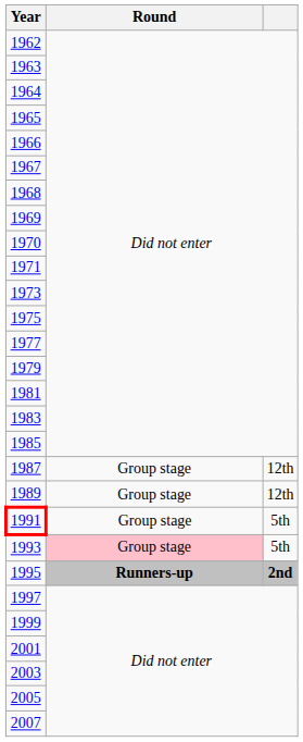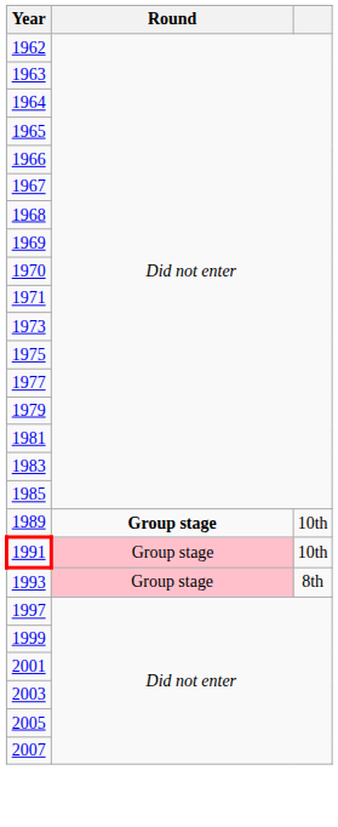 <table class="wikitable" style="text-align: center; font-size:90%">
 <tr>
 <th>Year</th>
 <th style="width:200px">Round</th>
 <th></th>
 </tr>
 <tr>
 <td><a href='#'>1962</a></td>
 <td colspan="2" rowspan="17"><em>Did not enter</em></td>
 </tr>
 <tr>
 <td><a href='#'>1963</a></td>
 </tr>
 <tr>
 <td><a href='#'>1964</a></td>
 </tr>
 <tr>
 <td><a href='#'>1965</a></td>
 </tr>
 <tr>
 <td><a href='#'>1966</a></td>
 </tr>
 <tr>
 <td><a href='#'>1967</a></td>
 </tr>
 <tr>
 <td><a href='#'>1968</a></td>
 </tr>
 <tr>
 <td><a href='#'>1969</a></td>
 </tr>
 <tr>
 <td><a href='#'>1970</a></td>
 </tr>
 <tr>
 <td><a href='#'>1971</a></td>
 </tr>
 <tr>
 <td><a href='#'>1973</a></td>
 </tr>
 <tr>
 <td><a href='#'>1975</a></td>
 </tr>
 <tr>
 <td><a href='#'>1977</a></td>
 </tr>
 <tr>
 <td><a href='#'>1979</a></td>
 </tr>
 <tr>
 <td><a href='#'>1981</a></td>
 </tr>
 <tr>
 <td><a href='#'>1983</a></td>
 </tr>
 <tr>
 <td><a href='#'>1985</a></td>
 </tr>
 <tr>
-<td><a href='#'>1987</a></td>
-<td>Group stage</td>
-<td>12th</td>
-</tr>
-<tr>
 <td><a href='#'>1989</a></td>
-<td>Group stage</td>
-<td>12th</td>
+<td><strong>Group stage</strong></td>
+<td>10th</td>
 </tr>
 <tr>
 <td style="border: 3px solid red"><a href='#'>1991</a></td>
-<td>Group stage</td>
-<td>5th</td>
+<td style="background: pink;">Group stage</td>
+<td>10th</td>
 </tr>
 <tr>
 <td><a href='#'>1993</a></td>
 <td style="background: pink;">Group stage</td>
-<td>5th</td>
-</tr>
-<tr>
-<td><a href='#'>1995</a></td>
-<td bgcolor=Silver><strong>Runners-up</strong></td>
-<td bgcolor=Silver><strong>2nd</strong></td>
+<td>8th</td>
 </tr>
 <tr>
 <td><a href='#'>1997</a></td>
 <td colspan="2" rowspan="6"><em>Did not enter</em></td>
 </tr>
 <tr>
 <td><a href='#'>1999</a></td>
 </tr>
 <tr>
 <td><a href='#'>2001</a></td>
 </tr>
 <tr>
 <td><a href='#'>2003</a></td>
 </tr>
 <tr>
 <td><a href='#'>2005</a></td>
 </tr>
 <tr>
 <td><a href='#'>2007</a></td>
 </tr>
 </table>
